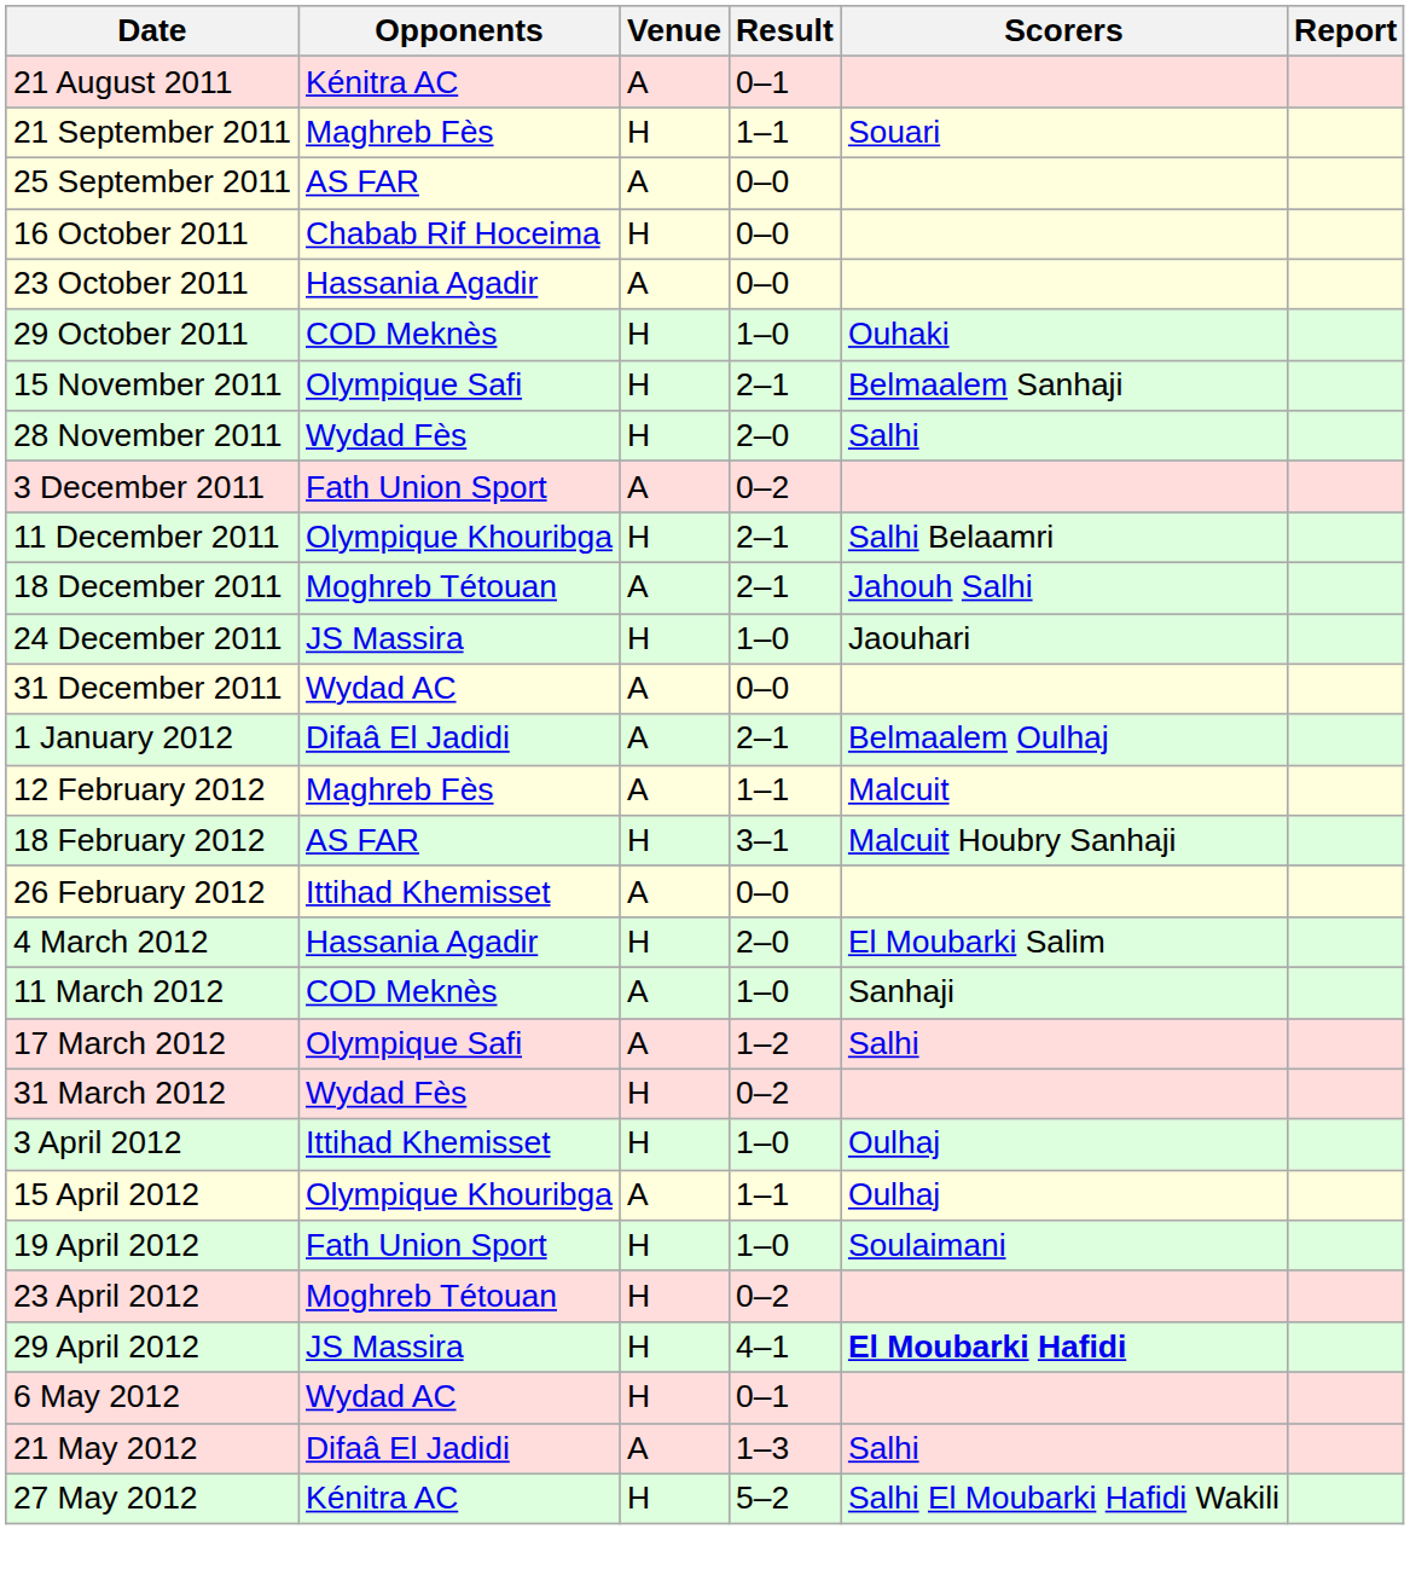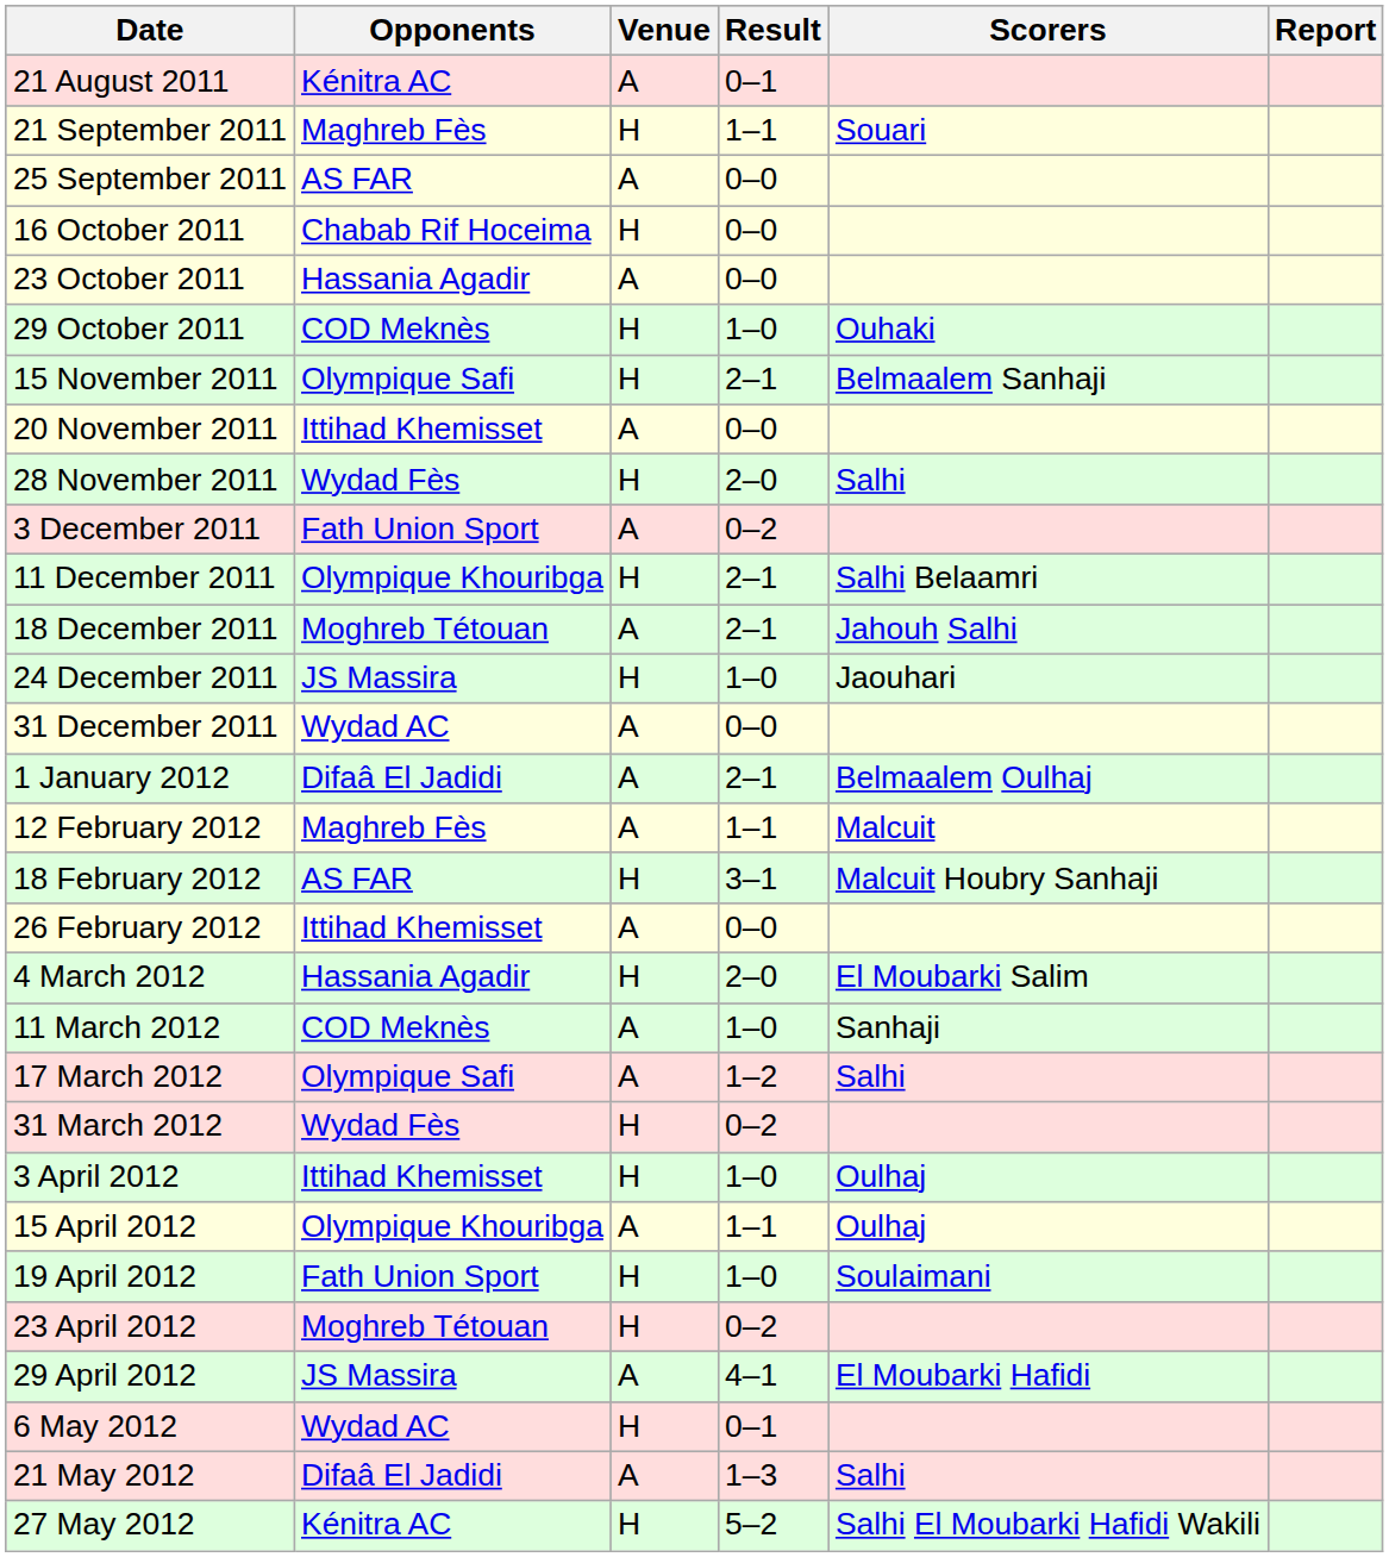 <table class="wikitable">
 <tr>
 <th>Date</th>
 <th>Opponents</th>
 <th>Venue</th>
 <th>Result</th>
 <th>Scorers</th>
 <th>Report</th>
 </tr>
 <tr bgcolor="#ffdddd">
 <td>21 August 2011</td>
 <td><a href='#'>Kénitra AC</a></td>
 <td>A</td>
 <td>0–1</td>
 <td></td>
 <td></td>
 </tr>
 <tr bgcolor="#ffffdd">
 <td>21 September 2011</td>
 <td><a href='#'>Maghreb Fès</a></td>
 <td>H</td>
 <td>1–1</td>
 <td><a href='#'>Souari</a> </td>
 <td></td>
 </tr>
 <tr bgcolor="#ffffdd">
 <td>25 September 2011</td>
 <td><a href='#'>AS FAR</a></td>
 <td>A</td>
 <td>0–0</td>
 <td></td>
 <td></td>
 </tr>
 <tr bgcolor="#ffffdd">
 <td>16 October 2011</td>
 <td><a href='#'>Chabab Rif Hoceima</a></td>
 <td>H</td>
 <td>0–0</td>
 <td></td>
 <td></td>
 </tr>
 <tr bgcolor="#ffffdd">
 <td>23 October 2011</td>
 <td><a href='#'>Hassania Agadir</a></td>
 <td>A</td>
 <td>0–0</td>
 <td></td>
 <td></td>
 </tr>
 <tr bgcolor="#ddffdd">
 <td>29 October 2011</td>
 <td><a href='#'>COD Meknès</a></td>
 <td>H</td>
 <td>1–0</td>
 <td><a href='#'>Ouhaki</a> </td>
 <td></td>
 </tr>
 <tr bgcolor="#ddffdd">
 <td>15 November 2011</td>
 <td><a href='#'>Olympique Safi</a></td>
 <td>H</td>
 <td>2–1</td>
 <td><a href='#'>Belmaalem</a>  Sanhaji </td>
+<td></td>
+</tr>
+<tr bgcolor="#ffffdd">
+<td>20 November 2011</td>
+<td><a href='#'>Ittihad Khemisset</a></td>
+<td>A</td>
+<td>0–0</td>
+<td></td>
 <td></td>
 </tr>
 <tr bgcolor="#ddffdd">
 <td>28 November 2011</td>
 <td><a href='#'>Wydad Fès</a></td>
 <td>H</td>
 <td>2–0</td>
 <td><a href='#'>Salhi</a> </td>
 <td></td>
 </tr>
 <tr bgcolor="#ffdddd">
 <td>3 December 2011</td>
 <td><a href='#'>Fath Union Sport</a></td>
 <td>A</td>
 <td>0–2</td>
 <td></td>
 <td></td>
 </tr>
 <tr bgcolor="#ddffdd">
 <td>11 December 2011</td>
 <td><a href='#'>Olympique Khouribga</a></td>
 <td>H</td>
 <td>2–1</td>
 <td><a href='#'>Salhi</a>  Belaamri </td>
 <td></td>
 </tr>
 <tr bgcolor="#ddffdd">
 <td>18 December 2011</td>
 <td><a href='#'>Moghreb Tétouan</a></td>
 <td>A</td>
 <td>2–1</td>
 <td><a href='#'>Jahouh</a>  <a href='#'>Salhi</a> </td>
 <td></td>
 </tr>
 <tr bgcolor="#ddffdd">
 <td>24 December 2011</td>
 <td><a href='#'>JS Massira</a></td>
 <td>H</td>
 <td>1–0</td>
 <td>Jaouhari </td>
 <td></td>
 </tr>
 <tr bgcolor="#ffffdd">
 <td>31 December 2011</td>
 <td><a href='#'>Wydad AC</a></td>
 <td>A</td>
 <td>0–0</td>
 <td></td>
 <td></td>
 </tr>
 <tr bgcolor="#ddffdd">
 <td>1 January 2012</td>
 <td><a href='#'>Difaâ El Jadidi</a></td>
 <td>A</td>
 <td>2–1</td>
 <td><a href='#'>Belmaalem</a>  <a href='#'>Oulhaj</a> </td>
 <td></td>
 </tr>
 <tr bgcolor="#ffffdd">
 <td>12 February 2012</td>
 <td><a href='#'>Maghreb Fès</a></td>
 <td>A</td>
 <td>1–1</td>
 <td><a href='#'>Malcuit</a> </td>
 <td></td>
 </tr>
 <tr bgcolor="#ddffdd">
 <td>18 February 2012</td>
 <td><a href='#'>AS FAR</a></td>
 <td>H</td>
 <td>3–1</td>
 <td><a href='#'>Malcuit</a>  Houbry  Sanhaji </td>
 <td></td>
 </tr>
 <tr bgcolor="#ffffdd">
 <td>26 February 2012</td>
 <td><a href='#'>Ittihad Khemisset</a></td>
 <td>A</td>
 <td>0–0</td>
 <td></td>
 <td></td>
 </tr>
 <tr bgcolor="#ddffdd">
 <td>4 March 2012</td>
 <td><a href='#'>Hassania Agadir</a></td>
 <td>H</td>
 <td>2–0</td>
 <td><a href='#'>El Moubarki</a>  Salim </td>
 <td></td>
 </tr>
 <tr bgcolor="#ddffdd">
 <td>11 March 2012</td>
 <td><a href='#'>COD Meknès</a></td>
 <td>A</td>
 <td>1–0</td>
 <td>Sanhaji </td>
 <td></td>
 </tr>
 <tr bgcolor="#ffdddd">
 <td>17 March 2012</td>
 <td><a href='#'>Olympique Safi</a></td>
 <td>A</td>
 <td>1–2</td>
 <td><a href='#'>Salhi</a> </td>
 <td></td>
 </tr>
 <tr bgcolor="#ffdddd">
 <td>31 March 2012</td>
 <td><a href='#'>Wydad Fès</a></td>
 <td>H</td>
 <td>0–2</td>
 <td></td>
 <td></td>
 </tr>
 <tr bgcolor="#ddffdd">
 <td>3 April 2012</td>
 <td><a href='#'>Ittihad Khemisset</a></td>
 <td>H</td>
 <td>1–0</td>
 <td><a href='#'>Oulhaj</a> </td>
 <td></td>
 </tr>
 <tr bgcolor="#ffffdd">
 <td>15 April 2012</td>
 <td><a href='#'>Olympique Khouribga</a></td>
 <td>A</td>
 <td>1–1</td>
 <td><a href='#'>Oulhaj</a> </td>
 <td></td>
 </tr>
 <tr bgcolor="#ddffdd">
 <td>19 April 2012</td>
 <td><a href='#'>Fath Union Sport</a></td>
 <td>H</td>
 <td>1–0</td>
 <td><a href='#'>Soulaimani</a> </td>
 <td></td>
 </tr>
 <tr bgcolor="#ffdddd">
 <td>23 April 2012</td>
 <td><a href='#'>Moghreb Tétouan</a></td>
 <td>H</td>
 <td>0–2</td>
 <td></td>
 <td></td>
 </tr>
 <tr bgcolor="#ddffdd">
 <td>29 April 2012</td>
 <td><a href='#'>JS Massira</a></td>
-<td>H</td>
+<td>A</td>
 <td>4–1</td>
-<td><strong><a href='#'>El Moubarki</a>  <a href='#'>Hafidi</a> </strong></td>
+<td><a href='#'>El Moubarki</a>  <a href='#'>Hafidi</a> </td>
 <td></td>
 </tr>
 <tr bgcolor="#ffdddd">
 <td>6 May 2012</td>
 <td><a href='#'>Wydad AC</a></td>
 <td>H</td>
 <td>0–1</td>
 <td></td>
 <td></td>
 </tr>
 <tr bgcolor="#ffdddd">
 <td>21 May 2012</td>
 <td><a href='#'>Difaâ El Jadidi</a></td>
 <td>A</td>
 <td>1–3</td>
 <td><a href='#'>Salhi</a> </td>
 <td></td>
 </tr>
 <tr bgcolor="#ddffdd">
 <td>27 May 2012</td>
 <td><a href='#'>Kénitra AC</a></td>
 <td>H</td>
 <td>5–2</td>
 <td><a href='#'>Salhi</a>  <a href='#'>El Moubarki</a>  <a href='#'>Hafidi</a>  Wakili </td>
 <td></td>
 </tr>
 </table>
